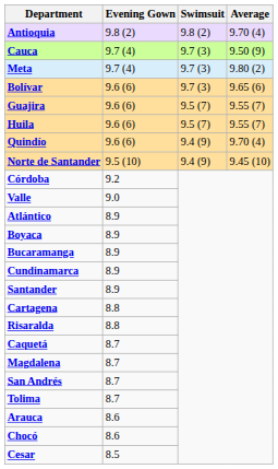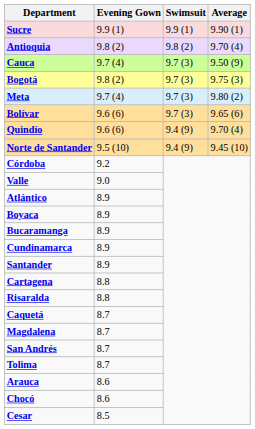 <table class="wikitable sortable collapsible" style="font-size: 95%;">
 <tr>
 <th>Department</th>
 <th>Evening Gown</th>
 <th>Swimsuit</th>
 <th>Average</th>
+</tr>
+<tr style="background-color:#FADADD;">
+<td> <strong><a href='#'>Sucre</a></strong></td>
+<td>9.9 (1)</td>
+<td>9.9 (1)</td>
+<td>9.90 (1)</td>
 </tr>
 <tr style="background-color:#eadafd;">
 <td><strong> <a href='#'>Antioquia</a></strong></td>
 <td>9.8 (2)</td>
 <td>9.8 (2)</td>
 <td>9.70 (4)</td>
 </tr>
 <tr style="background-color:#ccff99;">
 <td><strong> <a href='#'>Cauca</a></strong></td>
 <td>9.7 (4)</td>
 <td>9.7 (3)</td>
 <td>9.50 (9)</td>
 </tr>
+<tr style="background-color:#ffff99;">
+<td><strong> <a href='#'>Bogotá</a></strong></td>
+<td>9.8 (2)</td>
+<td>9.7 (3)</td>
+<td>9.75 (3)</td>
+</tr>
 <tr style="background-color:#d9eefb;">
 <td><strong> <a href='#'>Meta</a></strong></td>
 <td>9.7 (4)</td>
 <td>9.7 (3)</td>
 <td>9.80 (2)</td>
 </tr>
 <tr style="background-color:#ffdf9b;">
 <td><strong> <a href='#'>Bolívar</a></strong></td>
 <td>9.6 (6)</td>
 <td>9.7 (3)</td>
 <td>9.65 (6)</td>
-</tr>
-<tr style="background-color:#ffdf9b;">
-<td><strong> <a href='#'>Guajira</a></strong></td>
-<td>9.6 (6)</td>
-<td>9.5 (7)</td>
-<td>9.55 (7)</td>
-</tr>
-<tr style="background-color:#ffdf9b;">
-<td><strong> <a href='#'>Huila</a></strong></td>
-<td>9.6 (6)</td>
-<td>9.5 (7)</td>
-<td>9.55 (7)</td>
 </tr>
 <tr style="background-color:#ffdf9b;">
 <td><strong> <a href='#'>Quindío</a></strong></td>
 <td>9.6 (6)</td>
 <td>9.4 (9)</td>
 <td>9.70 (4)</td>
 </tr>
 <tr style="background-color:#ffdf9b;">
 <td><strong> <a href='#'>Norte de Santander</a></strong></td>
 <td>9.5 (10)</td>
 <td>9.4 (9)</td>
 <td>9.45 (10)</td>
 </tr>
 <tr>
 <td> <a href='#'><strong>Córdoba</strong></a></td>
 <td>9.2</td>
 </tr>
 <tr>
 <td><strong> <a href='#'>Valle</a></strong></td>
 <td>9.0</td>
 </tr>
 <tr>
 <td><strong> <a href='#'>Atlántico</a></strong></td>
 <td>8.9</td>
 </tr>
 <tr>
 <td> <a href='#'><strong>Boyaca</strong></a></td>
 <td>8.9</td>
 </tr>
 <tr>
 <td> <strong><a href='#'>Bucaramanga</a></strong></td>
 <td>8.9</td>
 </tr>
 <tr>
 <td><strong> <a href='#'>Cundinamarca</a></strong></td>
 <td>8.9</td>
 </tr>
 <tr>
 <td> <a href='#'><strong>Santander</strong></a></td>
 <td>8.9</td>
 </tr>
 <tr>
 <td><strong> <a href='#'>Cartagena</a></strong></td>
 <td>8.8</td>
 </tr>
 <tr>
 <td><strong> <a href='#'>Risaralda</a></strong></td>
 <td>8.8</td>
 </tr>
 <tr>
 <td> <a href='#'><strong>Caquetá</strong></a></td>
 <td>8.7</td>
 </tr>
 <tr>
 <td><strong> <a href='#'>Magdalena</a></strong></td>
 <td>8.7</td>
 </tr>
 <tr>
 <td><strong> <a href='#'>San Andrés</a></strong></td>
 <td>8.7</td>
 </tr>
 <tr>
 <td><strong> <a href='#'>Tolima</a></strong></td>
 <td>8.7</td>
 </tr>
 <tr>
 <td> <a href='#'><strong>Arauca</strong></a></td>
 <td>8.6</td>
 </tr>
 <tr>
 <td><strong> <a href='#'>Chocó</a></strong></td>
 <td>8.6</td>
 </tr>
 <tr>
 <td><strong> <a href='#'>Cesar</a></strong></td>
 <td>8.5</td>
 </tr>
 </table>
